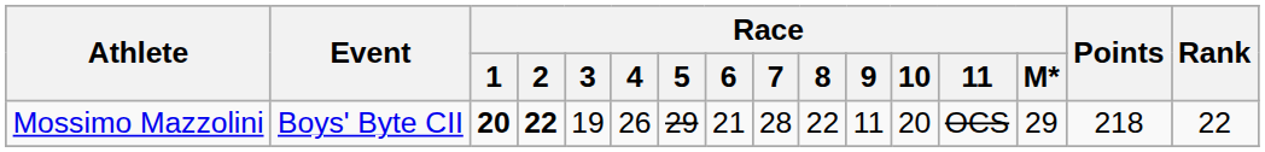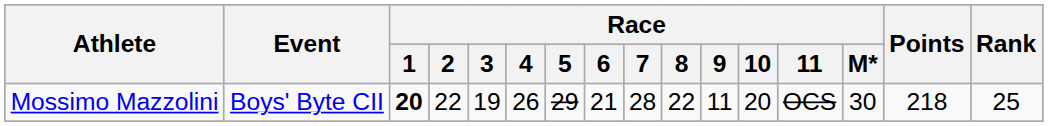 <table class="wikitable" border="1" style="font-size:90%">
 <tr>
 <th rowspan=2>Athlete</th>
 <th rowspan=2>Event</th>
 <th colspan=12>Race</th>
 <th rowspan=2>Points</th>
 <th rowspan=2>Rank</th>
 </tr>
 <tr>
 <th>1</th>
 <th>2</th>
 <th>3</th>
 <th>4</th>
 <th>5</th>
 <th>6</th>
 <th>7</th>
 <th>8</th>
 <th>9</th>
 <th>10</th>
 <th>11</th>
 <th>M*</th>
 </tr>
 <tr>
 <td><a href='#'>Mossimo Mazzolini</a></td>
 <td><a href='#'>Boys' Byte CII</a></td>
 <td align=center><strong>20</strong></td>
-<td align=center><strong>22</strong></td>
+<td align=center>22</td>
 <td align=center>19</td>
 <td align=center>26</td>
 <td align=center><s>29</s></td>
 <td align=center>21</td>
 <td align=center>28</td>
 <td align=center>22</td>
 <td align=center>11</td>
 <td align=center>20</td>
 <td align=center><s>OCS</s></td>
-<td align=center>29</td>
+<td align=center>30</td>
 <td align=center>218</td>
-<td align=center>22</td>
+<td align=center>25</td>
 </tr>
 </table>
